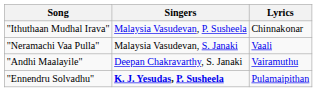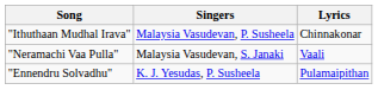 <table class="wikitable" style="font-size:95%;">
 <tr>
 <th>Song</th>
 <th>Singers</th>
 <th>Lyrics</th>
 </tr>
 <tr>
 <td>"Ithuthaan Mudhal Irava"</td>
 <td><a href='#'>Malaysia Vasudevan</a>, <a href='#'>P. Susheela</a></td>
 <td>Chinnakonar</td>
 </tr>
 <tr>
 <td>"Neramachi Vaa Pulla"</td>
 <td>Malaysia Vasudevan, <a href='#'>S. Janaki</a></td>
 <td><a href='#'>Vaali</a></td>
 </tr>
 <tr>
-<td>"Andhi Maalayile"</td>
-<td><a href='#'>Deepan Chakravarthy</a>, S. Janaki</td>
-<td><a href='#'>Vairamuthu</a></td>
-</tr>
-<tr>
 <td>"Ennendru Solvadhu"</td>
-<td><strong><a href='#'>K. J. Yesudas</a>, <a href='#'>P. Susheela</a></strong></td>
+<td><a href='#'>K. J. Yesudas</a>, <a href='#'>P. Susheela</a></td>
 <td><a href='#'>Pulamaipithan</a></td>
 </tr>
 </table>
